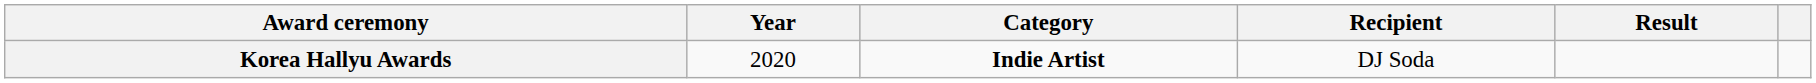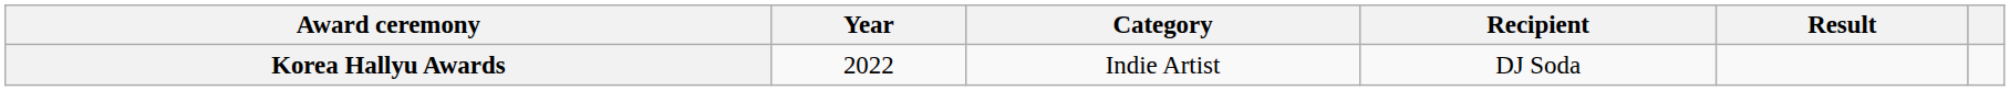 <table class="wikitable sortable plainrowheaders" style="text-align:center; width:100%">
 <tr>
 <th scope="col">Award ceremony</th>
 <th scope="col">Year</th>
 <th scope="col">Category</th>
 <th scope="col">Recipient</th>
 <th scope="col">Result</th>
 <th scope="col" class="unsortable"></th>
 </tr>
 <tr>
 <th scope="row">Korea Hallyu Awards</th>
-<td align=center>2020</td>
-<td align=center><strong>Indie Artist</strong></td>
+<td align=center>2022</td>
+<td align=center>Indie Artist</td>
 <td align=center rowspan="2">DJ Soda</td>
 <td></td>
 <td align=center></td>
 </tr>
 </table>
